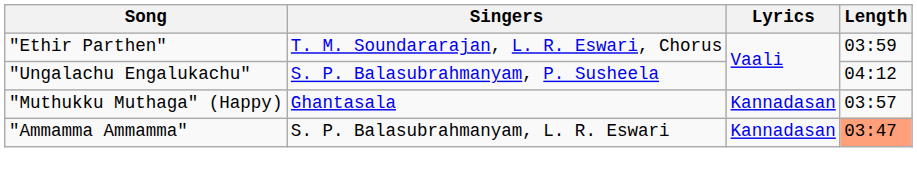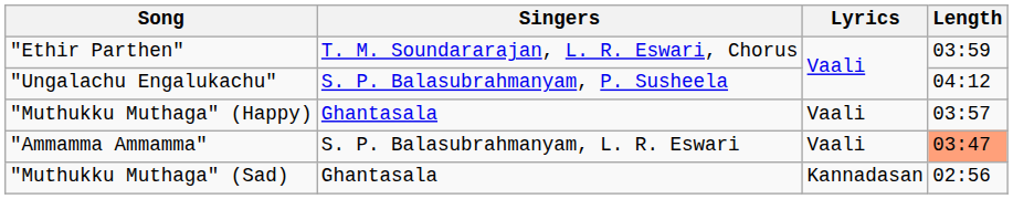 <table class="wikitable" style="font-size:95%;">
 <tr>
 <th>Song</th>
 <th>Singers</th>
 <th>Lyrics</th>
 <th>Length</th>
 </tr>
 <tr>
 <td>"Ethir Parthen"</td>
 <td><a href='#'>T. M. Soundararajan</a>, <a href='#'>L. R. Eswari</a>, Chorus</td>
 <td rowspan=2><a href='#'>Vaali</a></td>
 <td>03:59</td>
 </tr>
 <tr>
 <td>"Ungalachu Engalukachu"</td>
 <td><a href='#'>S. P. Balasubrahmanyam</a>, <a href='#'>P. Susheela</a></td>
 <td>04:12</td>
 </tr>
 <tr>
 <td>"Muthukku Muthaga" (Happy)</td>
 <td><a href='#'>Ghantasala</a></td>
-<td><a href='#'>Kannadasan</a></td>
+<td>Vaali</td>
 <td>03:57</td>
 </tr>
 <tr>
 <td>"Ammamma Ammamma"</td>
 <td>S. P. Balasubrahmanyam, L. R. Eswari</td>
-<td><a href='#'>Kannadasan</a></td>
+<td>Vaali</td>
 <td style="background: lightsalmon;">03:47</td>
 </tr>
+<tr>
+<td>"Muthukku Muthaga" (Sad)</td>
+<td>Ghantasala</td>
+<td>Kannadasan</td>
+<td>02:56</td>
+</tr>
 </table>
